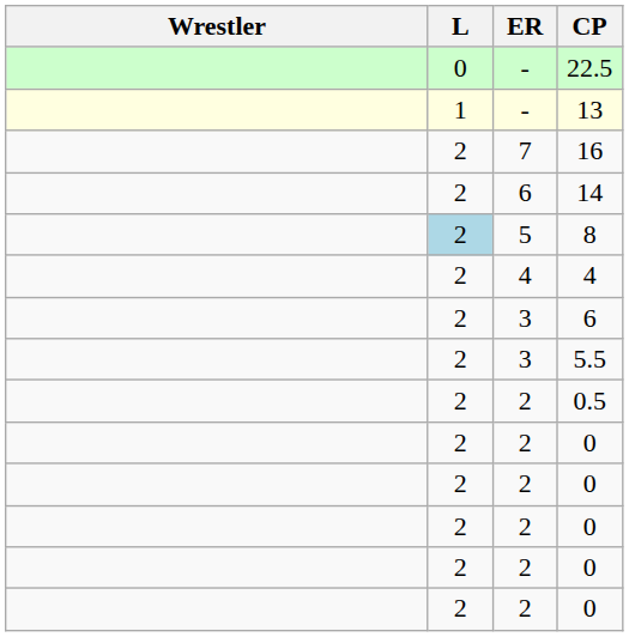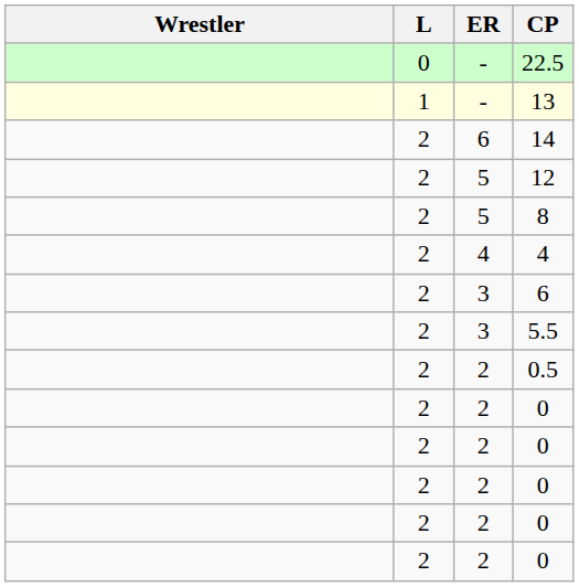 <table class="wikitable" style="text-align: center;" |>
 <tr>
 <th width="250">Wrestler</th>
 <th width="32">L</th>
 <th width="32">ER</th>
 <th width="32">CP</th>
 </tr>
 <tr bgcolor="ccffcc">
 <td style="text-align:left;"></td>
 <td>0</td>
 <td>-</td>
 <td>22.5</td>
 </tr>
 <tr bgcolor="lightyellow">
 <td style="text-align:left;"></td>
 <td>1</td>
 <td>-</td>
 <td>13</td>
 </tr>
 <tr>
 <td style="text-align:left;"></td>
 <td>2</td>
-<td>7</td>
-<td>16</td>
-</tr>
-<tr>
-<td style="text-align:left;"></td>
-<td>2</td>
 <td>6</td>
 <td>14</td>
 </tr>
 <tr>
 <td style="text-align:left;"></td>
-<td style="background: lightblue;">2</td>
+<td>2</td>
+<td>5</td>
+<td>12</td>
+</tr>
+<tr>
+<td style="text-align:left;"></td>
+<td>2</td>
 <td>5</td>
 <td>8</td>
 </tr>
 <tr>
 <td style="text-align:left;"></td>
 <td>2</td>
 <td>4</td>
 <td>4</td>
 </tr>
 <tr>
 <td style="text-align:left;"></td>
 <td>2</td>
 <td>3</td>
 <td>6</td>
 </tr>
 <tr>
 <td style="text-align:left;"></td>
 <td>2</td>
 <td>3</td>
 <td>5.5</td>
 </tr>
 <tr>
 <td style="text-align:left;"></td>
 <td>2</td>
 <td>2</td>
 <td>0.5</td>
 </tr>
 <tr>
 <td style="text-align:left;"></td>
 <td>2</td>
 <td>2</td>
 <td>0</td>
 </tr>
 <tr>
 <td style="text-align:left;"></td>
 <td>2</td>
 <td>2</td>
 <td>0</td>
 </tr>
 <tr>
 <td style="text-align:left;"></td>
 <td>2</td>
 <td>2</td>
 <td>0</td>
 </tr>
 <tr>
 <td style="text-align:left;"></td>
 <td>2</td>
 <td>2</td>
 <td>0</td>
 </tr>
 <tr>
 <td style="text-align:left;"></td>
 <td>2</td>
 <td>2</td>
 <td>0</td>
 </tr>
 </table>
